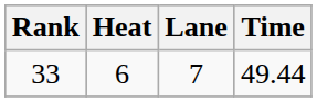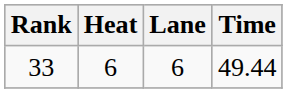 <table class="wikitable" style="text-align:center">
 <tr>
 <th>Rank</th>
 <th>Heat</th>
 <th>Lane</th>
 <th>Time</th>
 </tr>
 <tr>
 <td>33</td>
 <td>6</td>
-<td>7</td>
+<td>6</td>
 <td>49.44</td>
 </tr>
 </table>
